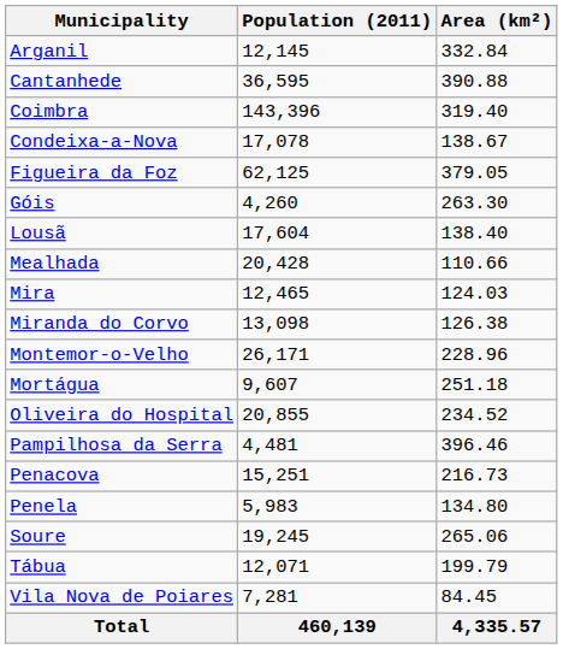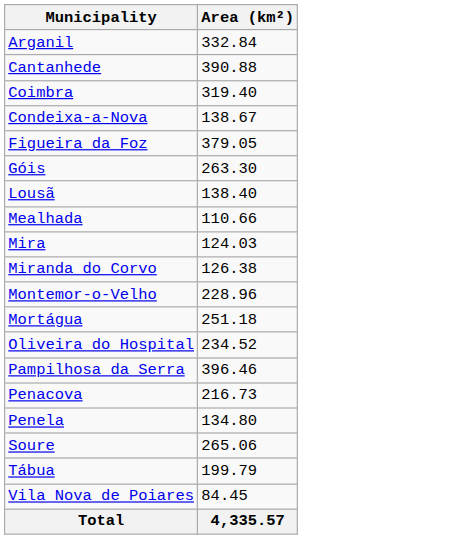 <table class="wikitable sortable">
 <tr>
 <th>Municipality</th>
-<th>Population (2011)</th>
 <th>Area (km²)</th>
 </tr>
 <tr>
 <td><a href='#'>Arganil</a></td>
-<td>12,145</td>
 <td>332.84</td>
 </tr>
 <tr>
 <td><a href='#'>Cantanhede</a></td>
-<td>36,595</td>
 <td>390.88</td>
 </tr>
 <tr>
 <td><a href='#'>Coimbra</a></td>
-<td>143,396</td>
 <td>319.40</td>
 </tr>
 <tr>
 <td><a href='#'>Condeixa-a-Nova</a></td>
-<td>17,078</td>
 <td>138.67</td>
 </tr>
 <tr>
 <td><a href='#'>Figueira da Foz</a></td>
-<td>62,125</td>
 <td>379.05</td>
 </tr>
 <tr>
 <td><a href='#'>Góis</a></td>
-<td>4,260</td>
 <td>263.30</td>
 </tr>
 <tr>
 <td><a href='#'>Lousã</a></td>
-<td>17,604</td>
 <td>138.40</td>
 </tr>
 <tr>
 <td><a href='#'>Mealhada</a></td>
-<td>20,428</td>
 <td>110.66</td>
 </tr>
 <tr>
 <td><a href='#'>Mira</a></td>
-<td>12,465</td>
 <td>124.03</td>
 </tr>
 <tr>
 <td><a href='#'>Miranda do Corvo</a></td>
-<td>13,098</td>
 <td>126.38</td>
 </tr>
 <tr>
 <td><a href='#'>Montemor-o-Velho</a></td>
-<td>26,171</td>
 <td>228.96</td>
 </tr>
 <tr>
 <td><a href='#'>Mortágua</a></td>
-<td>9,607</td>
 <td>251.18</td>
 </tr>
 <tr>
 <td><a href='#'>Oliveira do Hospital</a></td>
-<td>20,855</td>
 <td>234.52</td>
 </tr>
 <tr>
 <td><a href='#'>Pampilhosa da Serra</a></td>
-<td>4,481</td>
 <td>396.46</td>
 </tr>
 <tr>
 <td><a href='#'>Penacova</a></td>
-<td>15,251</td>
 <td>216.73</td>
 </tr>
 <tr>
 <td><a href='#'>Penela</a></td>
-<td>5,983</td>
 <td>134.80</td>
 </tr>
 <tr>
 <td><a href='#'>Soure</a></td>
-<td>19,245</td>
 <td>265.06</td>
 </tr>
 <tr>
 <td><a href='#'>Tábua</a></td>
-<td>12,071</td>
 <td>199.79</td>
 </tr>
 <tr>
 <td><a href='#'>Vila Nova de Poiares</a></td>
-<td>7,281</td>
 <td>84.45</td>
 </tr>
 <tr>
 <th>Total</th>
-<th>460,139</th>
 <th>4,335.57</th>
 </tr>
 </table>
